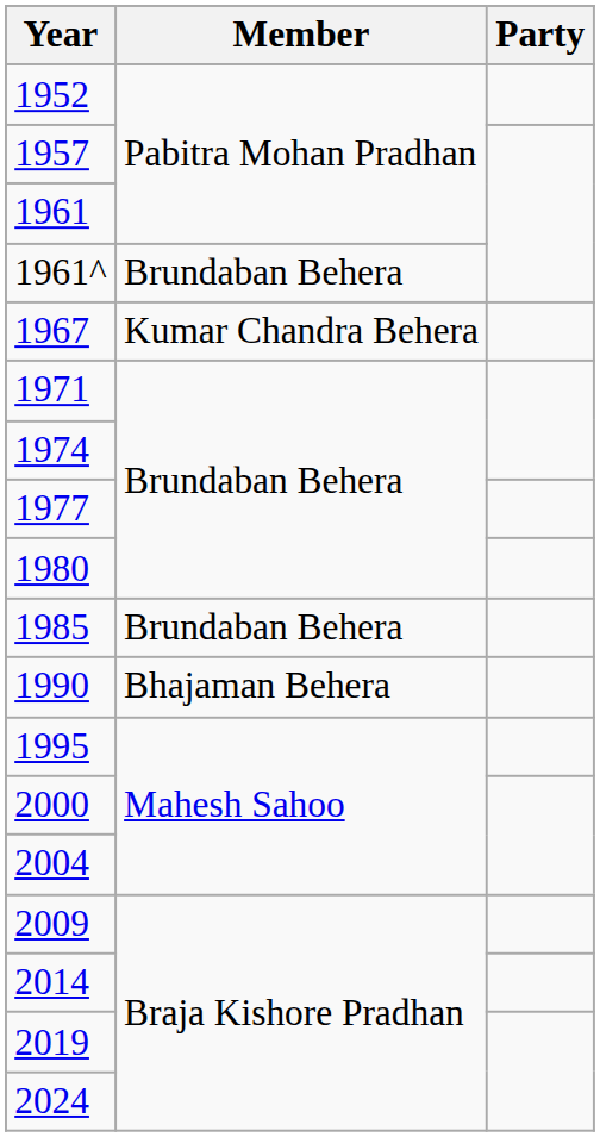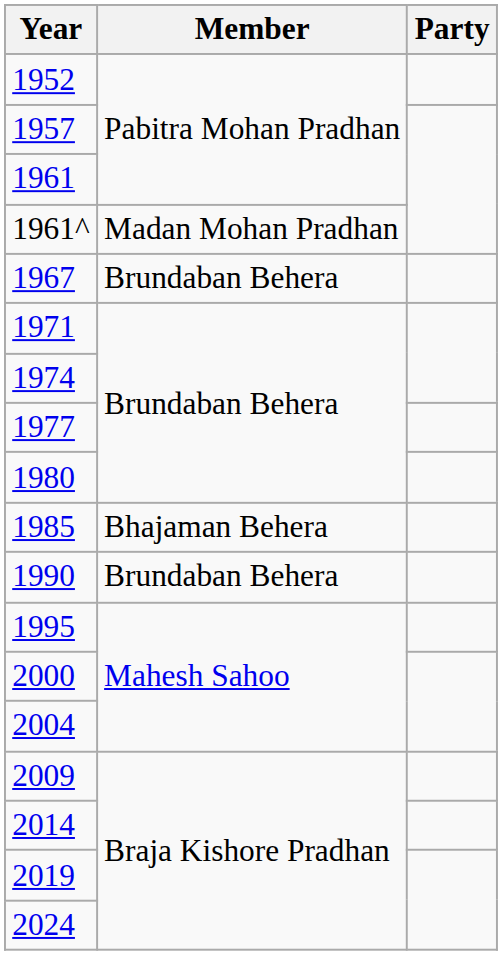 <table class="wikitable">
 <tr>
 <th>Year</th>
 <th>Member</th>
 <th colspan="2">Party</th>
 </tr>
 <tr>
 <td><a href='#'>1952</a></td>
 <td rowspan="3">Pabitra Mohan Pradhan</td>
 <td></td>
 </tr>
 <tr>
 <td><a href='#'>1957</a></td>
 </tr>
 <tr>
 <td><a href='#'>1961</a></td>
 </tr>
 <tr>
 <td>1961^</td>
-<td>Brundaban Behera</td>
+<td>Madan Mohan Pradhan</td>
 </tr>
 <tr>
 <td><a href='#'>1967</a></td>
-<td>Kumar Chandra Behera</td>
+<td>Brundaban Behera</td>
 <td></td>
 </tr>
 <tr>
 <td><a href='#'>1971</a></td>
 <td rowspan="4">Brundaban Behera</td>
 </tr>
 <tr>
 <td><a href='#'>1974</a></td>
 </tr>
 <tr>
 <td><a href='#'>1977</a></td>
 <td></td>
 </tr>
 <tr>
 <td><a href='#'>1980</a></td>
 </tr>
 <tr>
 <td><a href='#'>1985</a></td>
-<td>Brundaban Behera</td>
+<td>Bhajaman Behera</td>
 <td></td>
 </tr>
 <tr>
 <td><a href='#'>1990</a></td>
-<td>Bhajaman Behera</td>
+<td>Brundaban Behera</td>
 <td></td>
 </tr>
 <tr>
 <td><a href='#'>1995</a></td>
 <td rowspan="3"><a href='#'>Mahesh Sahoo</a></td>
 <td></td>
 </tr>
 <tr>
 <td><a href='#'>2000</a></td>
 </tr>
 <tr>
 <td><a href='#'>2004</a></td>
 </tr>
 <tr>
 <td><a href='#'>2009</a></td>
 <td rowspan="4">Braja Kishore Pradhan</td>
 <td></td>
 </tr>
 <tr>
 <td><a href='#'>2014</a></td>
 <td></td>
 </tr>
 <tr>
 <td><a href='#'>2019</a></td>
 </tr>
 <tr>
 <td><a href='#'>2024</a></td>
 </tr>
 </table>
